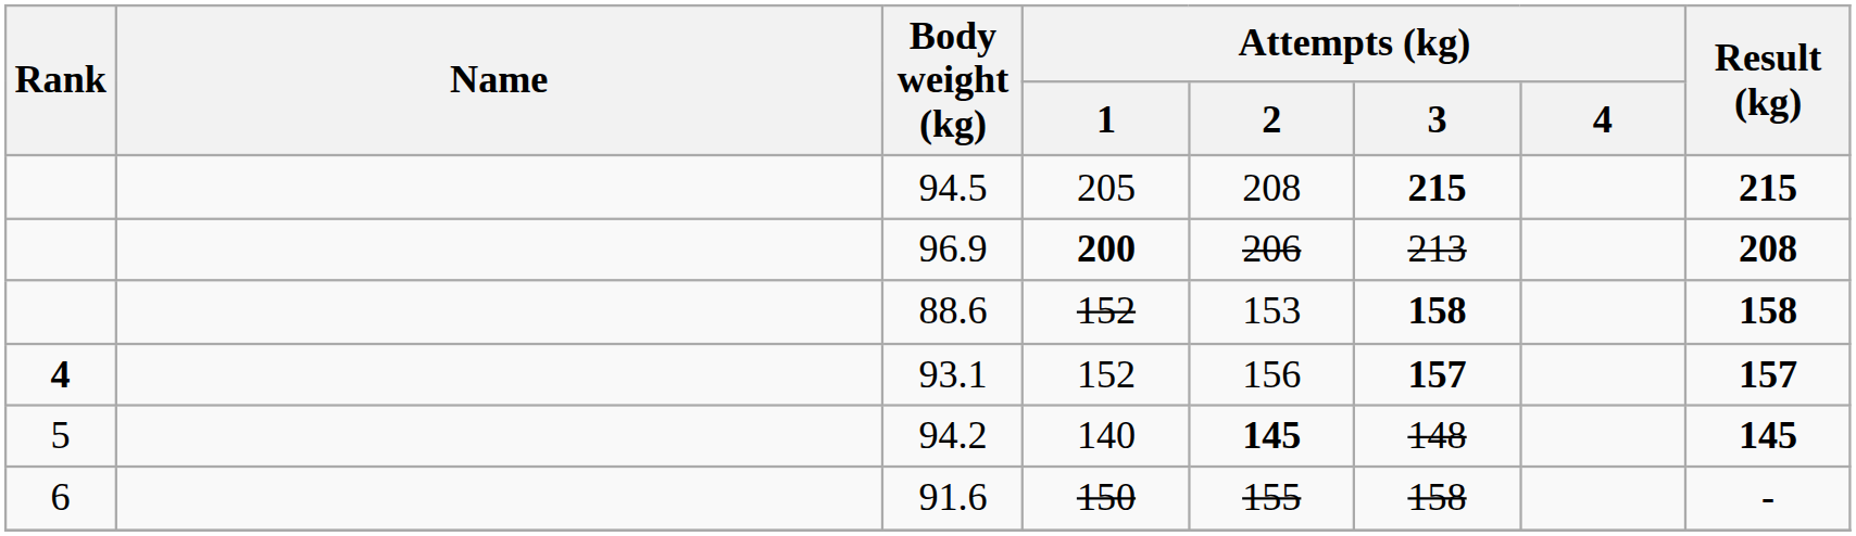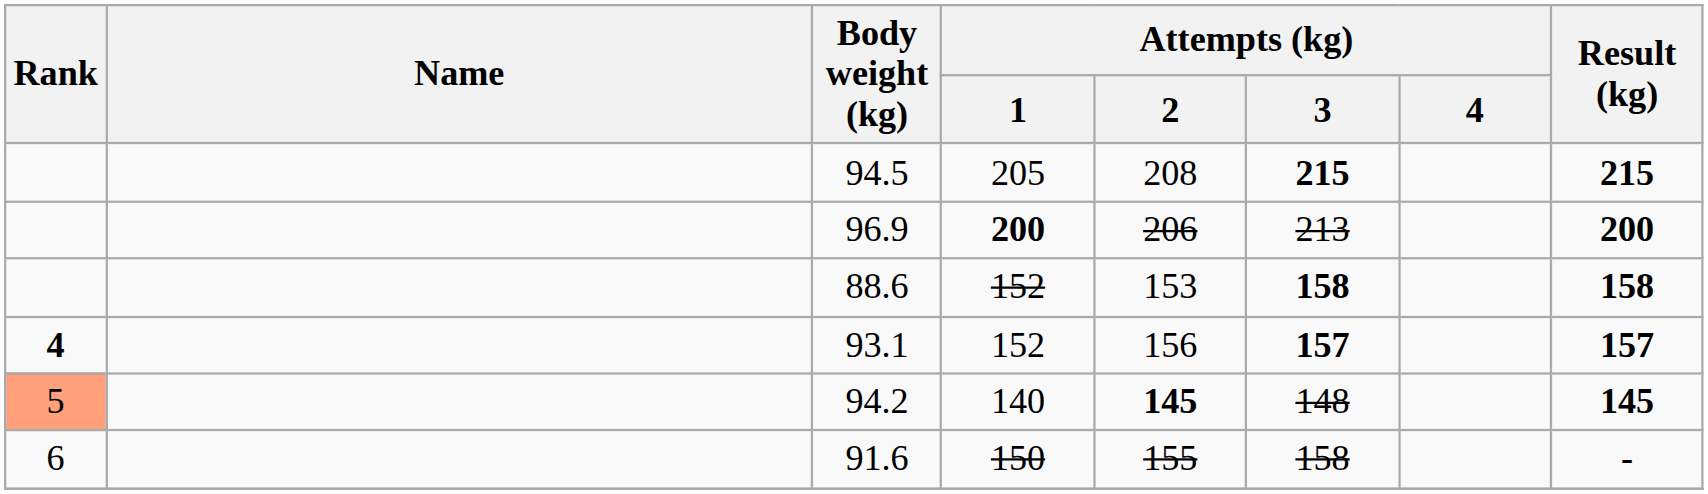 <table class="wikitable" style="text-align:center;">
 <tr>
 <th rowspan="2">Rank</th>
 <th rowspan="2" width="305">Name</th>
 <th rowspan="2" width="50">Body weight (kg)</th>
 <th colspan="4">Attempts (kg)</th>
 <th rowspan="2" width="60">Result (kg)</th>
 </tr>
 <tr>
 <th width="60">1</th>
 <th width="60">2</th>
 <th width="60">3</th>
 <th width="60">4</th>
 </tr>
 <tr>
 <td></td>
 <td align=left></td>
 <td>94.5</td>
 <td>205</td>
 <td>208</td>
 <td><strong>215</strong></td>
 <td></td>
 <td><strong>215</strong></td>
 </tr>
 <tr>
 <td></td>
 <td align=left></td>
 <td>96.9</td>
 <td><strong>200</strong></td>
 <td><s>206</s></td>
 <td><s>213</s></td>
 <td></td>
-<td><strong>208</strong></td>
+<td><strong>200</strong></td>
 </tr>
 <tr>
 <td></td>
 <td align=left></td>
 <td>88.6</td>
 <td><s>152</s></td>
 <td>153</td>
 <td><strong>158</strong></td>
 <td></td>
 <td><strong>158</strong></td>
 </tr>
 <tr>
 <td><strong>4</strong></td>
 <td align=left></td>
 <td>93.1</td>
 <td>152</td>
 <td>156</td>
 <td><strong>157</strong></td>
 <td></td>
 <td><strong>157</strong></td>
 </tr>
 <tr>
-<td>5</td>
+<td style="background: lightsalmon;">5</td>
 <td align=left></td>
 <td>94.2</td>
 <td>140</td>
 <td><strong>145</strong></td>
 <td><s>148</s></td>
 <td></td>
 <td><strong>145</strong></td>
 </tr>
 <tr>
 <td>6</td>
 <td align=left></td>
 <td>91.6</td>
 <td><s>150</s></td>
 <td><s>155</s></td>
 <td><s>158</s></td>
 <td></td>
 <td><strong>-</strong></td>
 </tr>
 <tr>
 </tr>
 </table>
